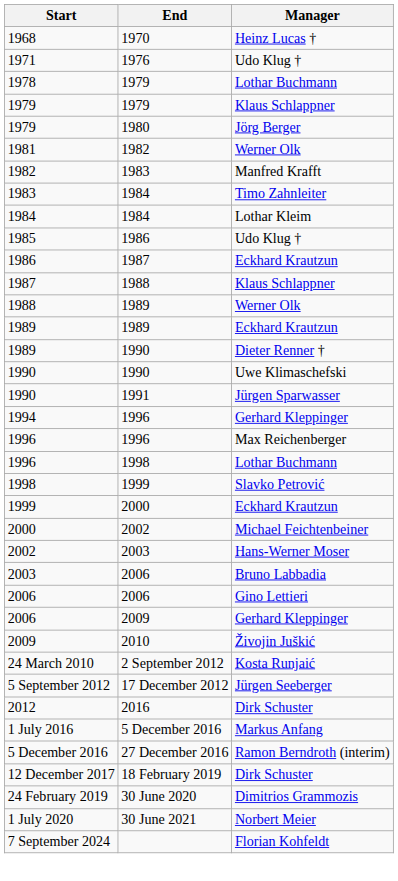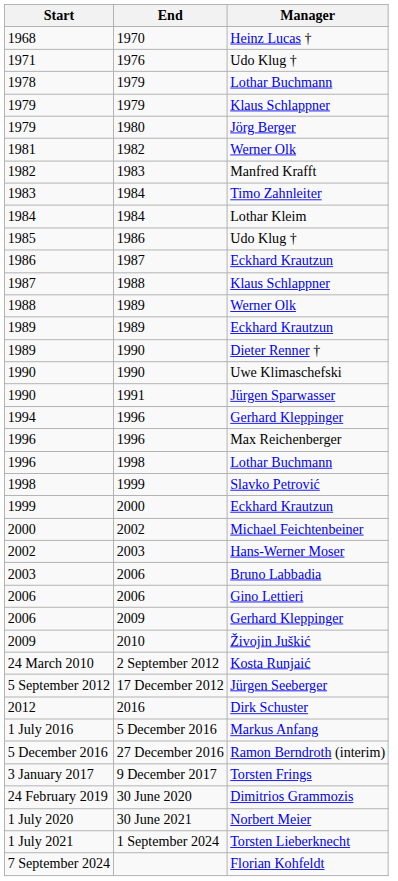 <table class="wikitable">
 <tr>
 <th>Start</th>
 <th>End</th>
 <th>Manager</th>
 </tr>
 <tr>
 <td>1968</td>
 <td>1970</td>
 <td> <a href='#'>Heinz Lucas</a> †</td>
 </tr>
 <tr>
 <td>1971</td>
 <td>1976</td>
 <td> Udo Klug †</td>
 </tr>
 <tr>
 <td>1978</td>
 <td>1979</td>
 <td> <a href='#'>Lothar Buchmann</a></td>
 </tr>
 <tr>
 <td>1979</td>
 <td>1979</td>
 <td> <a href='#'>Klaus Schlappner</a></td>
 </tr>
 <tr>
 <td>1979</td>
 <td>1980</td>
 <td> <a href='#'>Jörg Berger</a></td>
 </tr>
 <tr>
 <td>1981</td>
 <td>1982</td>
 <td> <a href='#'>Werner Olk</a></td>
 </tr>
 <tr>
 <td>1982</td>
 <td>1983</td>
 <td> Manfred Krafft</td>
 </tr>
 <tr>
 <td>1983</td>
 <td>1984</td>
 <td> <a href='#'>Timo Zahnleiter</a></td>
 </tr>
 <tr>
 <td>1984</td>
 <td>1984</td>
 <td> Lothar Kleim</td>
 </tr>
 <tr>
 <td>1985</td>
 <td>1986</td>
 <td> Udo Klug †</td>
 </tr>
 <tr>
 <td>1986</td>
 <td>1987</td>
 <td> <a href='#'>Eckhard Krautzun</a></td>
 </tr>
 <tr>
 <td>1987</td>
 <td>1988</td>
 <td> <a href='#'>Klaus Schlappner</a></td>
 </tr>
 <tr>
 <td>1988</td>
 <td>1989</td>
 <td> <a href='#'>Werner Olk</a></td>
 </tr>
 <tr>
 <td>1989</td>
 <td>1989</td>
 <td> <a href='#'>Eckhard Krautzun</a></td>
 </tr>
 <tr>
 <td>1989</td>
 <td>1990</td>
 <td> <a href='#'>Dieter Renner</a> †</td>
 </tr>
 <tr>
 <td>1990</td>
 <td>1990</td>
 <td> Uwe Klimaschefski</td>
 </tr>
 <tr>
 <td>1990</td>
 <td>1991</td>
 <td> <a href='#'>Jürgen Sparwasser</a></td>
 </tr>
 <tr>
 <td>1994</td>
 <td>1996</td>
 <td> <a href='#'>Gerhard Kleppinger</a></td>
 </tr>
 <tr>
 <td>1996</td>
 <td>1996</td>
 <td> Max Reichenberger</td>
 </tr>
 <tr>
 <td>1996</td>
 <td>1998</td>
 <td> <a href='#'>Lothar Buchmann</a></td>
 </tr>
 <tr>
 <td>1998</td>
 <td>1999</td>
 <td> <a href='#'>Slavko Petrović</a></td>
 </tr>
 <tr>
 <td>1999</td>
 <td>2000</td>
 <td> <a href='#'>Eckhard Krautzun</a></td>
 </tr>
 <tr>
 <td>2000</td>
 <td>2002</td>
 <td> <a href='#'>Michael Feichtenbeiner</a></td>
 </tr>
 <tr>
 <td>2002</td>
 <td>2003</td>
 <td> <a href='#'>Hans-Werner Moser</a></td>
 </tr>
 <tr>
 <td>2003</td>
 <td>2006</td>
 <td> <a href='#'>Bruno Labbadia</a></td>
 </tr>
 <tr>
 <td>2006</td>
 <td>2006</td>
 <td> <a href='#'>Gino Lettieri</a></td>
 </tr>
 <tr>
 <td>2006</td>
 <td>2009</td>
 <td> <a href='#'>Gerhard Kleppinger</a></td>
 </tr>
 <tr>
 <td>2009</td>
 <td>2010</td>
 <td> <a href='#'>Živojin Juškić</a></td>
 </tr>
 <tr>
 <td>24 March 2010</td>
 <td>2 September 2012</td>
 <td> <a href='#'>Kosta Runjaić</a></td>
 </tr>
 <tr>
 <td>5 September 2012</td>
 <td>17 December 2012</td>
 <td> <a href='#'>Jürgen Seeberger</a></td>
 </tr>
 <tr>
 <td>2012</td>
 <td>2016</td>
 <td> <a href='#'>Dirk Schuster</a></td>
 </tr>
 <tr>
 <td>1 July 2016</td>
 <td>5 December 2016</td>
 <td> <a href='#'>Markus Anfang</a></td>
 </tr>
 <tr>
 <td>5 December 2016</td>
 <td>27 December 2016</td>
 <td> <a href='#'>Ramon Berndroth</a> (interim)</td>
 </tr>
 <tr>
-<td>12 December 2017</td>
-<td>18 February 2019</td>
-<td> <a href='#'>Dirk Schuster</a></td>
+<td>3 January 2017</td>
+<td>9 December 2017</td>
+<td> <a href='#'>Torsten Frings</a></td>
 </tr>
 <tr>
 <td>24 February 2019</td>
 <td>30 June 2020</td>
 <td> <a href='#'>Dimitrios Grammozis</a></td>
 </tr>
 <tr>
 <td>1 July 2020</td>
 <td>30 June 2021</td>
 <td> <a href='#'>Norbert Meier</a></td>
 </tr>
 <tr>
+<td>1 July 2021</td>
+<td>1 September 2024</td>
+<td> <a href='#'>Torsten Lieberknecht</a></td>
+</tr>
+<tr>
 <td>7 September 2024</td>
 <td></td>
 <td> <a href='#'>Florian Kohfeldt</a></td>
 </tr>
 </table>
